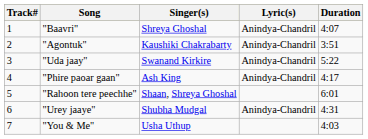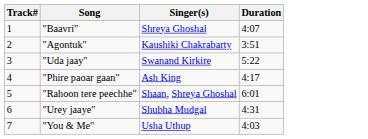 <table class="wikitable">
 <tr style="background:#ff9; text-align:center;">
 <th>Track#</th>
 <th>Song</th>
 <th>Singer(s)</th>
-<th>Lyric(s)</th>
 <th>Duration</th>
 </tr>
 <tr>
 <td>1</td>
 <td>"Baavri"</td>
 <td><a href='#'>Shreya Ghoshal</a></td>
-<td>Anindya-Chandril</td>
 <td>4:07</td>
 </tr>
 <tr>
 <td>2</td>
 <td>"Agontuk"</td>
 <td><a href='#'>Kaushiki Chakrabarty</a></td>
-<td>Anindya-Chandril</td>
 <td>3:51</td>
 </tr>
 <tr>
 <td>3</td>
 <td>"Uda jaay"</td>
 <td><a href='#'>Swanand Kirkire</a></td>
-<td>Anindya-Chandril</td>
 <td>5:22</td>
 </tr>
 <tr>
 <td>4</td>
 <td>"Phire paoar gaan"</td>
 <td><a href='#'>Ash King</a></td>
-<td>Anindya-Chandril</td>
 <td>4:17</td>
 </tr>
 <tr>
 <td>5</td>
 <td>"Rahoon tere peechhe"</td>
 <td><a href='#'>Shaan</a>, <a href='#'>Shreya Ghoshal</a></td>
-<td></td>
 <td>6:01</td>
 </tr>
 <tr>
 <td>6</td>
 <td>"Urey jaaye"</td>
 <td><a href='#'>Shubha Mudgal</a></td>
-<td>Anindya-Chandril</td>
 <td>4:31</td>
 </tr>
 <tr>
 <td>7</td>
 <td>"You & Me"</td>
 <td><a href='#'>Usha Uthup</a></td>
-<td></td>
 <td>4:03</td>
 </tr>
 </table>
